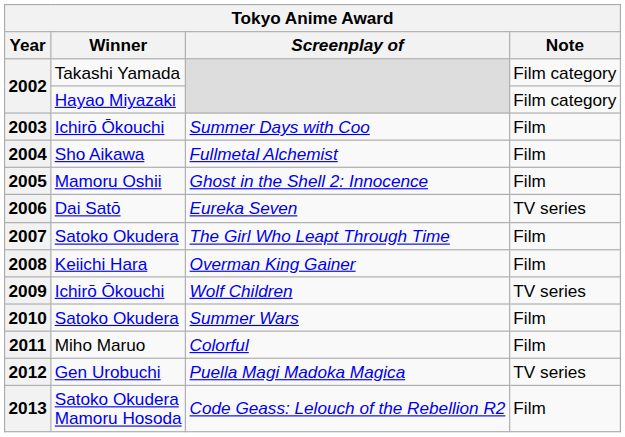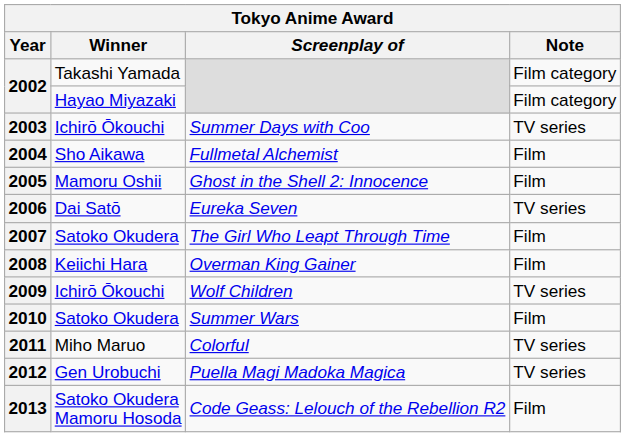 <table class="wikitable" style="font-size: 95%;">
 <tr>
 <th colspan="4">Tokyo Anime Award</th>
 </tr>
 <tr>
 <th>Year</th>
 <th>Winner</th>
 <th><em>Screenplay of</em></th>
 <th>Note</th>
 </tr>
 <tr>
 <th rowspan="2">2002</th>
 <td>Takashi Yamada</td>
 <td rowspan="2" bgcolor="#DDDDDD"></td>
 <td>Film category</td>
 </tr>
 <tr>
 <td><a href='#'>Hayao Miyazaki</a></td>
 <td>Film category</td>
 </tr>
 <tr>
 <th>2003</th>
 <td><a href='#'>Ichirō Ōkouchi</a></td>
 <td><em><a href='#'>Summer Days with Coo</a></em></td>
-<td>Film</td>
+<td>TV series</td>
 </tr>
 <tr>
 <th>2004</th>
 <td><a href='#'>Sho Aikawa</a></td>
 <td><em><a href='#'>Fullmetal Alchemist</a></em></td>
 <td>Film</td>
 </tr>
 <tr>
 <th>2005</th>
 <td><a href='#'>Mamoru Oshii</a></td>
 <td><em><a href='#'>Ghost in the Shell 2: Innocence</a></em></td>
 <td>Film</td>
 </tr>
 <tr>
 <th>2006</th>
 <td><a href='#'>Dai Satō</a></td>
 <td><em><a href='#'>Eureka Seven</a></em></td>
 <td>TV series</td>
 </tr>
 <tr>
 <th>2007</th>
 <td><a href='#'>Satoko Okudera</a></td>
 <td><em><a href='#'>The Girl Who Leapt Through Time</a></em></td>
 <td>Film</td>
 </tr>
 <tr>
 <th>2008</th>
 <td><a href='#'>Keiichi Hara</a></td>
 <td><em><a href='#'>Overman King Gainer</a></em></td>
 <td>Film</td>
 </tr>
 <tr>
 <th>2009</th>
 <td><a href='#'>Ichirō Ōkouchi</a></td>
 <td><em><a href='#'>Wolf Children</a></em></td>
 <td>TV series</td>
 </tr>
 <tr>
 <th>2010</th>
 <td><a href='#'>Satoko Okudera</a></td>
 <td><em><a href='#'>Summer Wars</a></em></td>
 <td>Film</td>
 </tr>
 <tr>
 <th>2011</th>
 <td>Miho Maruo</td>
 <td><em><a href='#'>Colorful</a></em></td>
-<td>Film</td>
+<td>TV series</td>
 </tr>
 <tr>
 <th>2012</th>
 <td><a href='#'>Gen Urobuchi</a></td>
 <td><em><a href='#'>Puella Magi Madoka Magica</a></em></td>
 <td>TV series</td>
 </tr>
 <tr>
 <th>2013</th>
 <td><a href='#'>Satoko Okudera</a><br><a href='#'>Mamoru Hosoda</a></td>
 <td><em><a href='#'>Code Geass: Lelouch of the Rebellion R2</a></em></td>
 <td>Film</td>
 </tr>
 </table>
